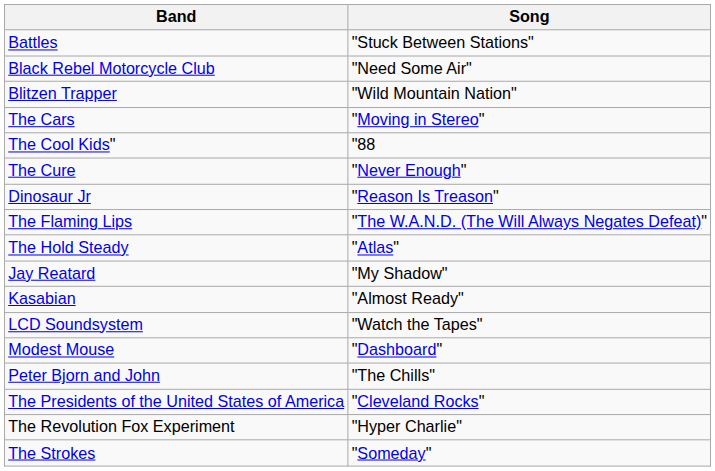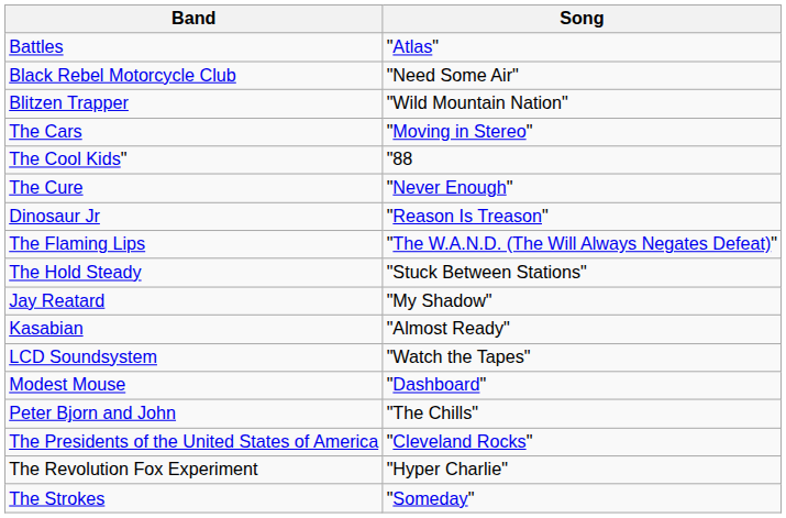 <table class="wikitable">
 <tr>
 <th>Band</th>
 <th>Song</th>
 </tr>
 <tr>
 <td><a href='#'>Battles</a></td>
-<td>"Stuck Between Stations"</td>
+<td>"<a href='#'>Atlas</a>"</td>
 </tr>
 <tr>
 <td><a href='#'>Black Rebel Motorcycle Club</a></td>
 <td>"Need Some Air"</td>
 </tr>
 <tr>
 <td><a href='#'>Blitzen Trapper</a></td>
 <td>"Wild Mountain Nation"</td>
 </tr>
 <tr>
 <td><a href='#'>The Cars</a></td>
 <td>"<a href='#'>Moving in Stereo</a>"</td>
 </tr>
 <tr>
 <td><a href='#'>The Cool Kids</a>"</td>
 <td>"88</td>
 </tr>
 <tr>
 <td><a href='#'>The Cure</a></td>
 <td>"<a href='#'>Never Enough</a>"</td>
 </tr>
 <tr>
 <td><a href='#'>Dinosaur Jr</a></td>
 <td>"<a href='#'>Reason Is Treason</a>"</td>
 </tr>
 <tr>
 <td><a href='#'>The Flaming Lips</a></td>
 <td>"<a href='#'>The W.A.N.D. (The Will Always Negates Defeat)</a>"</td>
 </tr>
 <tr>
 <td><a href='#'>The Hold Steady</a></td>
-<td>"<a href='#'>Atlas</a>"</td>
+<td>"Stuck Between Stations"</td>
 </tr>
 <tr>
 <td><a href='#'>Jay Reatard</a></td>
 <td>"My Shadow"</td>
 </tr>
 <tr>
 <td><a href='#'>Kasabian</a></td>
 <td>"Almost Ready"</td>
 </tr>
 <tr>
 <td><a href='#'>LCD Soundsystem</a></td>
 <td>"Watch the Tapes"</td>
 </tr>
 <tr>
 <td><a href='#'>Modest Mouse</a></td>
 <td>"<a href='#'>Dashboard</a>"</td>
 </tr>
 <tr>
 <td><a href='#'>Peter Bjorn and John</a></td>
 <td>"The Chills"</td>
 </tr>
 <tr>
 <td><a href='#'>The Presidents of the United States of America</a></td>
 <td>"<a href='#'>Cleveland Rocks</a>"</td>
 </tr>
 <tr>
 <td>The Revolution Fox Experiment</td>
 <td>"Hyper Charlie"</td>
 </tr>
 <tr>
 <td><a href='#'>The Strokes</a></td>
 <td>"<a href='#'>Someday</a>"</td>
 </tr>
 </table>
